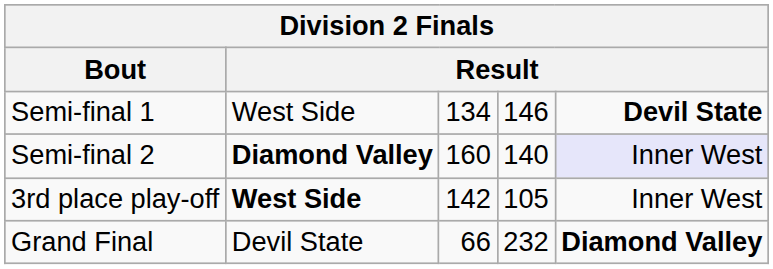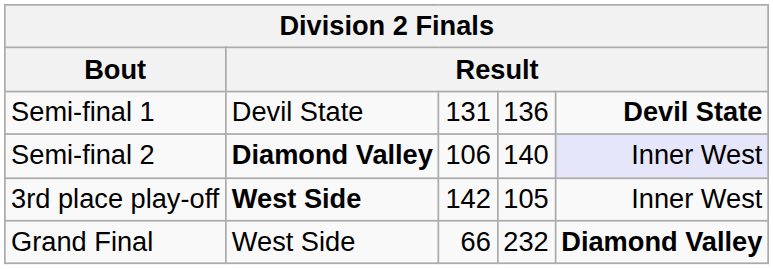 <table class="wikitable">
 <tr>
 <th colspan=5>Division 2 Finals</th>
 </tr>
 <tr>
 <th>Bout</th>
 <th colspan=4>Result</th>
 </tr>
 <tr>
 <td>Semi-final 1</td>
-<td>West Side</td>
-<td style="text-align:right;">134</td>
-<td>146</td>
+<td>Devil State</td>
+<td style="text-align:right;">131</td>
+<td>136</td>
 <td style="text-align:right;"><strong>Devil State</strong></td>
 </tr>
 <tr>
 <td>Semi-final 2</td>
 <td><strong>Diamond Valley</strong></td>
-<td style="text-align:right;">160</td>
+<td style="text-align:right;">106</td>
 <td>140</td>
 <td style="background: lavender; text-align:right;">Inner West</td>
 </tr>
 <tr>
 <td>3rd place play-off</td>
 <td><strong>West Side</strong></td>
 <td style="text-align:right;">142</td>
 <td>105</td>
 <td style="text-align:right;">Inner West</td>
 </tr>
 <tr>
 <td>Grand Final</td>
-<td>Devil State</td>
+<td>West Side</td>
 <td style="text-align:right;">66</td>
 <td>232</td>
 <td style="text-align:right;"><strong>Diamond Valley</strong></td>
 </tr>
 </table>
